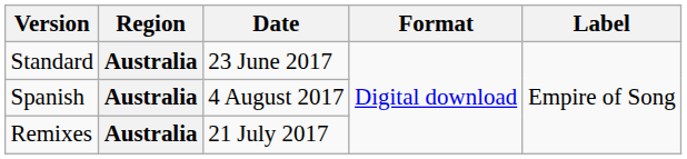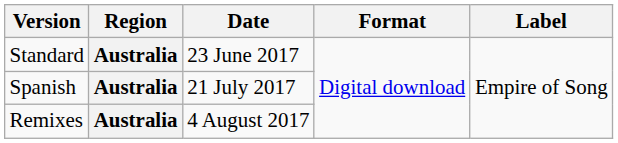 <table class="wikitable plainrowheaders">
 <tr>
 <th scope="col">Version</th>
 <th scope="col">Region</th>
 <th scope="col">Date</th>
 <th scope="col">Format</th>
 <th scope="col">Label</th>
 </tr>
 <tr>
 <td>Standard</td>
 <th scope="row">Australia</th>
 <td>23 June 2017</td>
 <td rowspan="3"><a href='#'>Digital download</a></td>
 <td rowspan="3">Empire of Song</td>
 </tr>
 <tr>
 <td>Spanish</td>
 <th scope="row">Australia</th>
-<td>4 August 2017</td>
+<td>21 July 2017</td>
 </tr>
 <tr>
 <td>Remixes</td>
 <th scope="row">Australia</th>
-<td>21 July 2017</td>
+<td>4 August 2017</td>
 </tr>
 </table>
